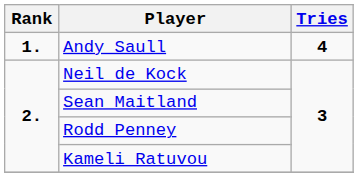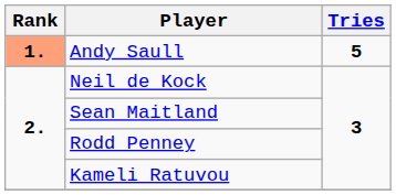 <table class="wikitable sticky-header">
 <tr>
 <th width=35>Rank</th>
 <th width=170>Player</th>
 <th width=40><a href='#'>Tries</a></th>
 </tr>
 <tr>
-<td align=center><strong>1.</strong></td>
+<td align=center style="background: lightsalmon;"><strong>1.</strong></td>
 <td> <a href='#'>Andy Saull</a></td>
-<td align=center><strong>4</strong></td>
+<td align=center><strong>5</strong></td>
 </tr>
 <tr>
 <td rowspan=4 align=center><strong>2.</strong></td>
 <td> <a href='#'>Neil de Kock</a></td>
 <td rowspan=4 align=center><strong>3</strong></td>
 </tr>
 <tr>
 <td> <a href='#'>Sean Maitland</a></td>
 </tr>
 <tr>
 <td> <a href='#'>Rodd Penney</a></td>
 </tr>
 <tr>
 <td> <a href='#'>Kameli Ratuvou</a></td>
 </tr>
 <tr>
 </tr>
 </table>
